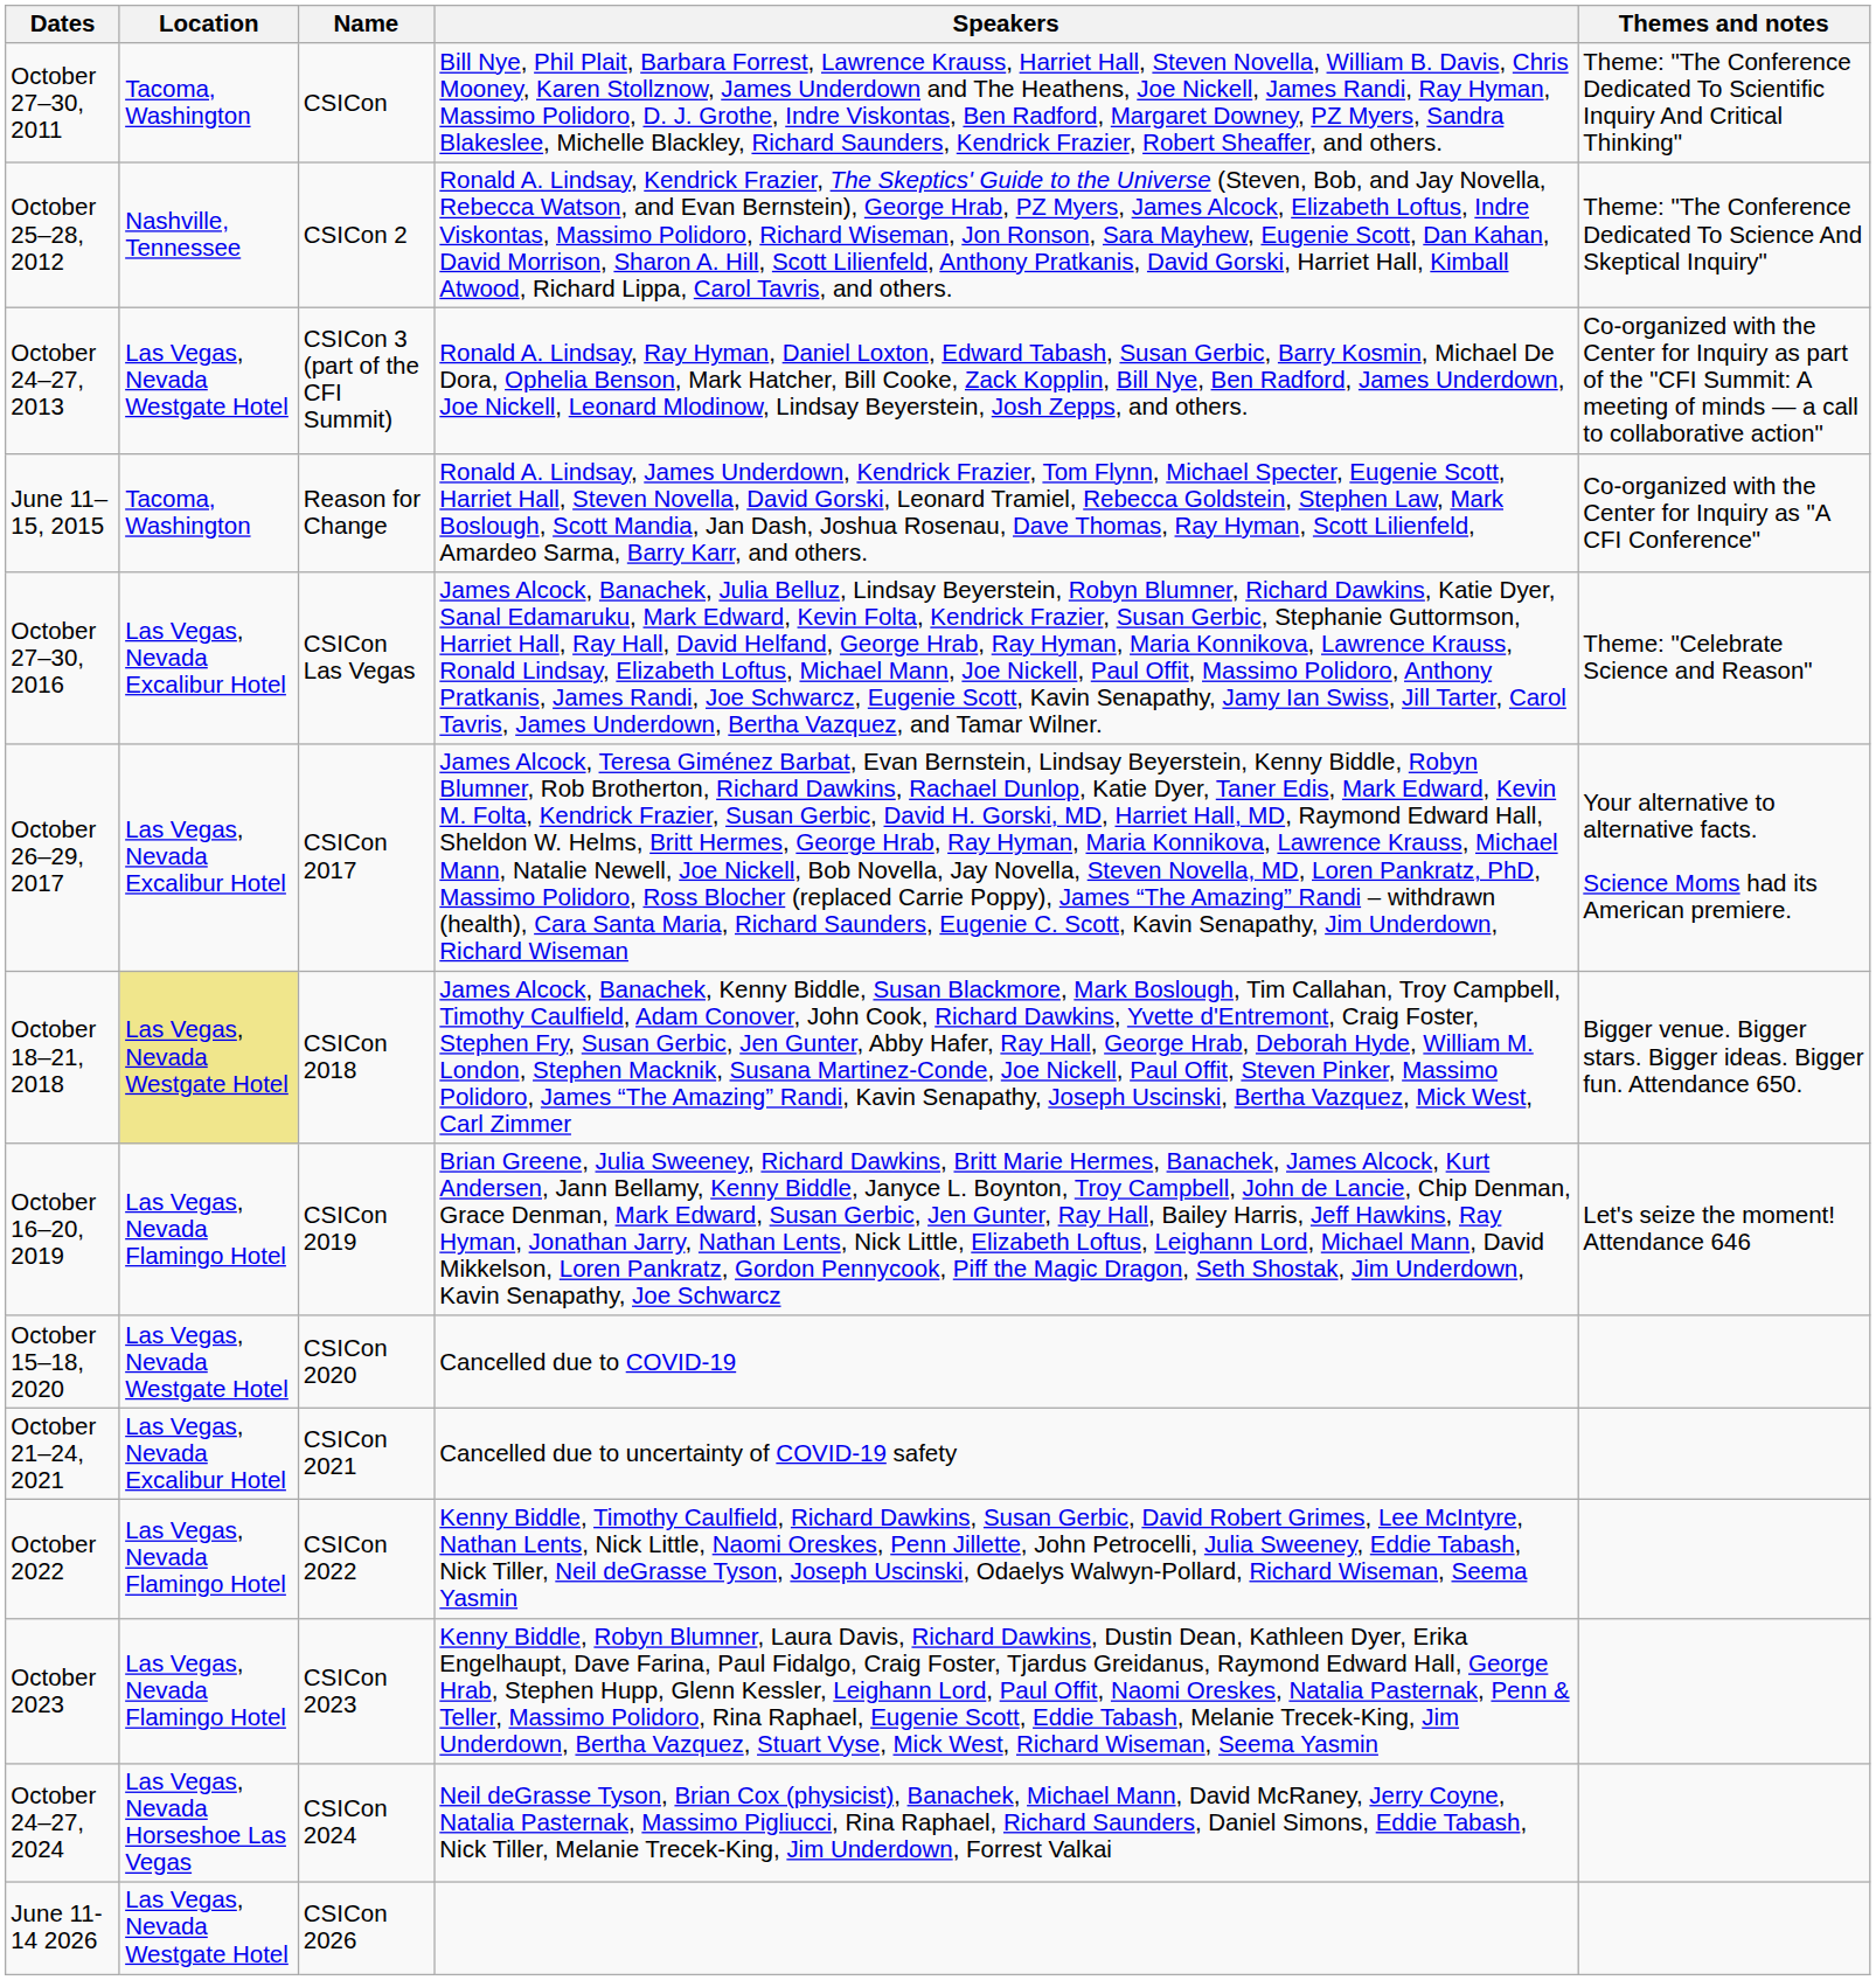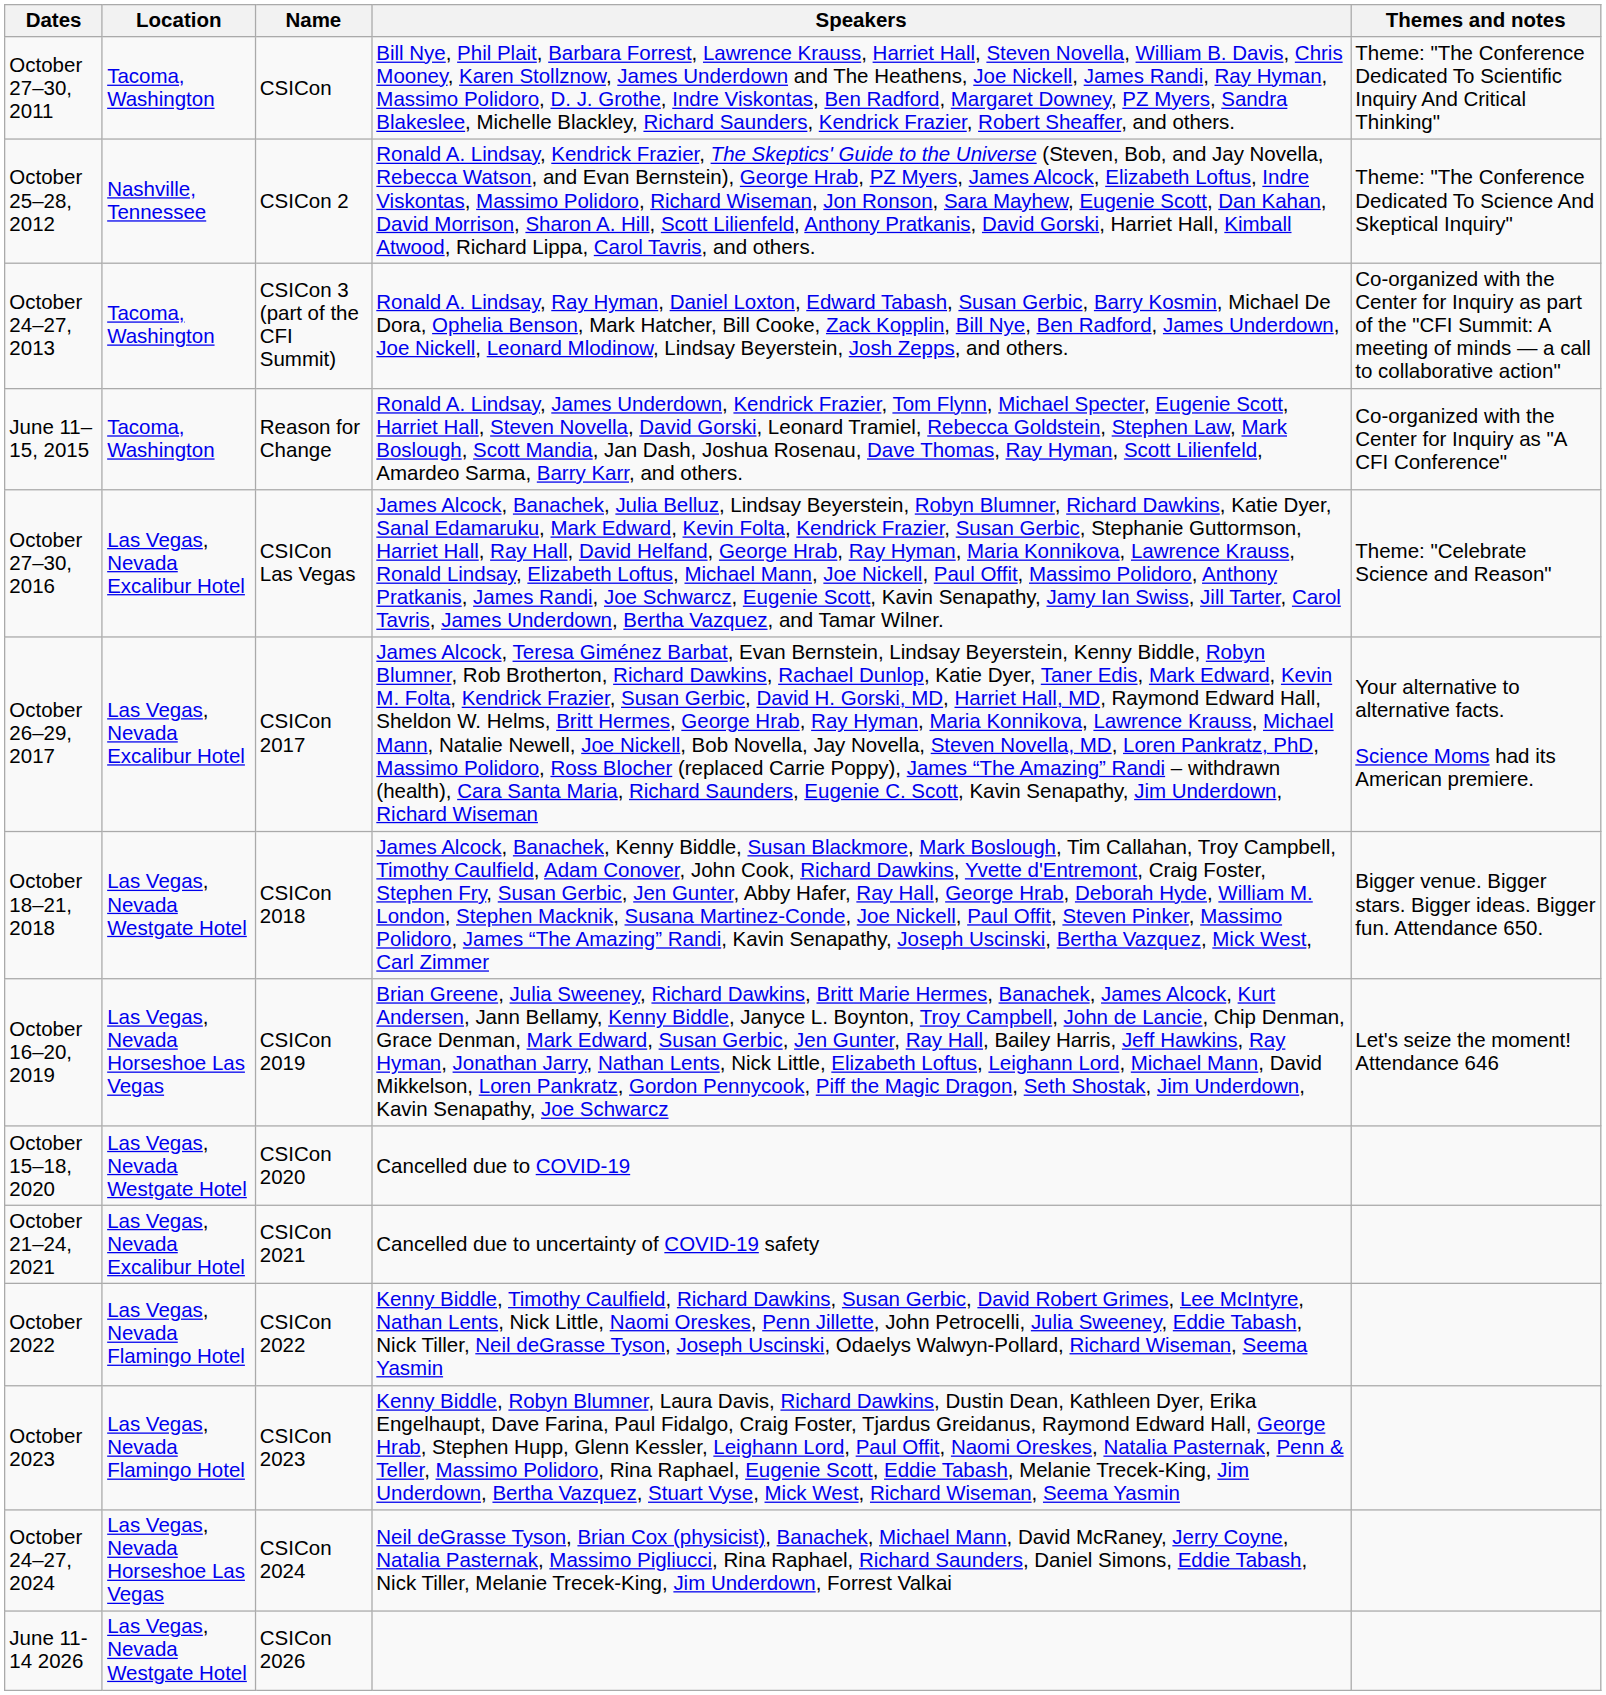 <table class="wikitable">
 <tr>
 <th>Dates</th>
 <th>Location</th>
 <th>Name</th>
 <th>Speakers</th>
 <th>Themes and notes</th>
 </tr>
 <tr>
 <td>October 27–30, 2011</td>
 <td><a href='#'>Tacoma, Washington</a></td>
 <td>CSICon</td>
 <td><a href='#'>Bill Nye</a>, <a href='#'>Phil Plait</a>, <a href='#'>Barbara Forrest</a>, <a href='#'>Lawrence Krauss</a>, <a href='#'>Harriet Hall</a>, <a href='#'>Steven Novella</a>, <a href='#'>William B. Davis</a>, <a href='#'>Chris Mooney</a>, <a href='#'>Karen Stollznow</a>, <a href='#'>James Underdown</a> and The Heathens, <a href='#'>Joe Nickell</a>, <a href='#'>James Randi</a>, <a href='#'>Ray Hyman</a>, <a href='#'>Massimo Polidoro</a>, <a href='#'>D. J. Grothe</a>, <a href='#'>Indre Viskontas</a>, <a href='#'>Ben Radford</a>, <a href='#'>Margaret Downey</a>, <a href='#'>PZ Myers</a>, <a href='#'>Sandra Blakeslee</a>, Michelle Blackley, <a href='#'>Richard Saunders</a>, <a href='#'>Kendrick Frazier</a>, <a href='#'>Robert Sheaffer</a>, and others.</td>
 <td>Theme: "The Conference Dedicated To Scientific Inquiry And Critical Thinking"</td>
 </tr>
 <tr>
 <td>October 25–28, 2012</td>
 <td><a href='#'>Nashville, Tennessee</a></td>
 <td>CSICon 2</td>
 <td><a href='#'>Ronald A. Lindsay</a>, <a href='#'>Kendrick Frazier</a>, <em><a href='#'>The Skeptics' Guide to the Universe</a></em> (Steven, Bob, and Jay Novella, <a href='#'>Rebecca Watson</a>, and Evan Bernstein), <a href='#'>George Hrab</a>, <a href='#'>PZ Myers</a>, <a href='#'>James Alcock</a>, <a href='#'>Elizabeth Loftus</a>, <a href='#'>Indre Viskontas</a>, <a href='#'>Massimo Polidoro</a>, <a href='#'>Richard Wiseman</a>, <a href='#'>Jon Ronson</a>, <a href='#'>Sara Mayhew</a>, <a href='#'>Eugenie Scott</a>, <a href='#'>Dan Kahan</a>, <a href='#'>David Morrison</a>, <a href='#'>Sharon A. Hill</a>, <a href='#'>Scott Lilienfeld</a>, <a href='#'>Anthony Pratkanis</a>, <a href='#'>David Gorski</a>, Harriet Hall, <a href='#'>Kimball Atwood</a>, Richard Lippa, <a href='#'>Carol Tavris</a>, and others.</td>
 <td>Theme: "The Conference Dedicated To Science And Skeptical Inquiry"</td>
 </tr>
 <tr>
 <td>October 24–27, 2013</td>
-<td><a href='#'>Las Vegas</a>, <a href='#'>Nevada</a> <a href='#'>Westgate Hotel</a></td>
+<td><a href='#'>Tacoma, Washington</a></td>
 <td>CSICon 3 (part of the CFI Summit)</td>
 <td><a href='#'>Ronald A. Lindsay</a>, <a href='#'>Ray Hyman</a>, <a href='#'>Daniel Loxton</a>, <a href='#'>Edward Tabash</a>, <a href='#'>Susan Gerbic</a>, <a href='#'>Barry Kosmin</a>, Michael De Dora, <a href='#'>Ophelia Benson</a>, Mark Hatcher, Bill Cooke, <a href='#'>Zack Kopplin</a>, <a href='#'>Bill Nye</a>, <a href='#'>Ben Radford</a>, <a href='#'>James Underdown</a>, <a href='#'>Joe Nickell</a>, <a href='#'>Leonard Mlodinow</a>, Lindsay Beyerstein, <a href='#'>Josh Zepps</a>, and others.</td>
 <td>Co-organized with the Center for Inquiry as part of the "CFI Summit: A meeting of minds — a call to collaborative action"</td>
 </tr>
 <tr>
 <td>June 11–15, 2015</td>
 <td><a href='#'>Tacoma, Washington</a></td>
 <td>Reason for Change</td>
 <td><a href='#'>Ronald A. Lindsay</a>, <a href='#'>James Underdown</a>, <a href='#'>Kendrick Frazier</a>, <a href='#'>Tom Flynn</a>, <a href='#'>Michael Specter</a>, <a href='#'>Eugenie Scott</a>, <a href='#'>Harriet Hall</a>, <a href='#'>Steven Novella</a>, <a href='#'>David Gorski</a>, Leonard Tramiel, <a href='#'>Rebecca Goldstein</a>, <a href='#'>Stephen Law</a>, <a href='#'>Mark Boslough</a>, <a href='#'>Scott Mandia</a>, Jan Dash, Joshua Rosenau, <a href='#'>Dave Thomas</a>, <a href='#'>Ray Hyman</a>, <a href='#'>Scott Lilienfeld</a>, Amardeo Sarma, <a href='#'>Barry Karr</a>, and others.</td>
 <td>Co-organized with the Center for Inquiry as "A CFI Conference"</td>
 </tr>
 <tr>
 <td>October 27–30, 2016</td>
 <td><a href='#'>Las Vegas</a>, <a href='#'>Nevada</a> <a href='#'>Excalibur Hotel</a></td>
 <td>CSICon Las Vegas</td>
 <td><a href='#'>James Alcock</a>, <a href='#'>Banachek</a>, <a href='#'>Julia Belluz</a>, Lindsay Beyerstein, <a href='#'>Robyn Blumner</a>, <a href='#'>Richard Dawkins</a>, Katie Dyer, <a href='#'>Sanal Edamaruku</a>, <a href='#'>Mark Edward</a>, <a href='#'>Kevin Folta</a>, <a href='#'>Kendrick Frazier</a>, <a href='#'>Susan Gerbic</a>, Stephanie Guttormson, <a href='#'>Harriet Hall</a>, <a href='#'>Ray Hall</a>, <a href='#'>David Helfand</a>, <a href='#'>George Hrab</a>, <a href='#'>Ray Hyman</a>, <a href='#'>Maria Konnikova</a>, <a href='#'>Lawrence Krauss</a>, <a href='#'>Ronald Lindsay</a>, <a href='#'>Elizabeth Loftus</a>, <a href='#'>Michael Mann</a>, <a href='#'>Joe Nickell</a>, <a href='#'>Paul Offit</a>, <a href='#'>Massimo Polidoro</a>, <a href='#'>Anthony Pratkanis</a>, <a href='#'>James Randi</a>, <a href='#'>Joe Schwarcz</a>, <a href='#'>Eugenie Scott</a>, Kavin Senapathy, <a href='#'>Jamy Ian Swiss</a>, <a href='#'>Jill Tarter</a>, <a href='#'>Carol Tavris</a>, <a href='#'>James Underdown</a>, <a href='#'>Bertha Vazquez</a>, and Tamar Wilner.</td>
 <td>Theme: "Celebrate Science and Reason"</td>
 </tr>
 <tr>
 <td>October 26–29, 2017</td>
 <td><a href='#'>Las Vegas</a>, <a href='#'>Nevada</a> <a href='#'>Excalibur Hotel</a></td>
 <td>CSICon 2017</td>
 <td><a href='#'>James Alcock</a>, <a href='#'>Teresa Giménez Barbat</a>, Evan Bernstein, Lindsay Beyerstein, Kenny Biddle, <a href='#'>Robyn Blumner</a>, Rob Brotherton, <a href='#'>Richard Dawkins</a>, <a href='#'>Rachael Dunlop</a>, Katie Dyer, <a href='#'>Taner Edis</a>, <a href='#'>Mark Edward</a>, <a href='#'>Kevin M. Folta</a>, <a href='#'>Kendrick Frazier</a>, <a href='#'>Susan Gerbic</a>, <a href='#'>David H. Gorski, MD</a>, <a href='#'>Harriet Hall, MD</a>, Raymond Edward Hall, Sheldon W. Helms, <a href='#'>Britt Hermes</a>, <a href='#'>George Hrab</a>, <a href='#'>Ray Hyman</a>, <a href='#'>Maria Konnikova</a>, <a href='#'>Lawrence Krauss</a>, <a href='#'>Michael Mann</a>, Natalie Newell, <a href='#'>Joe Nickell</a>, Bob Novella, Jay Novella, <a href='#'>Steven Novella, MD</a>, <a href='#'>Loren Pankratz, PhD</a>, <a href='#'>Massimo Polidoro</a>, <a href='#'>Ross Blocher</a> (replaced Carrie Poppy), <a href='#'>James “The Amazing” Randi</a> – withdrawn (health), <a href='#'>Cara Santa Maria</a>, <a href='#'>Richard Saunders</a>, <a href='#'>Eugenie C. Scott</a>, Kavin Senapathy, <a href='#'>Jim Underdown</a>, <a href='#'>Richard Wiseman</a></td>
 <td>Your alternative to alternative facts. <br><br><a href='#'>Science Moms</a> had its American premiere.</td>
 </tr>
 <tr>
 <td>October 18–21, 2018</td>
-<td style="background: khaki;"><a href='#'>Las Vegas</a>, <a href='#'>Nevada</a> <a href='#'>Westgate Hotel</a></td>
+<td><a href='#'>Las Vegas</a>, <a href='#'>Nevada</a> <a href='#'>Westgate Hotel</a></td>
 <td>CSICon 2018</td>
 <td><a href='#'>James Alcock</a>, <a href='#'>Banachek</a>, Kenny Biddle, <a href='#'>Susan Blackmore</a>, <a href='#'>Mark Boslough</a>, Tim Callahan, Troy Campbell, <a href='#'>Timothy Caulfield</a>, <a href='#'>Adam Conover</a>, John Cook, <a href='#'>Richard Dawkins</a>, <a href='#'>Yvette d'Entremont</a>, Craig Foster, <a href='#'>Stephen Fry</a>, <a href='#'>Susan Gerbic</a>, <a href='#'>Jen Gunter</a>, Abby Hafer, <a href='#'>Ray Hall</a>, <a href='#'>George Hrab</a>, <a href='#'>Deborah Hyde</a>, <a href='#'>William M. London</a>, <a href='#'>Stephen Macknik</a>, <a href='#'>Susana Martinez-Conde</a>, <a href='#'>Joe Nickell</a>, <a href='#'>Paul Offit</a>, <a href='#'>Steven Pinker</a>, <a href='#'>Massimo Polidoro</a>, <a href='#'>James “The Amazing” Randi</a>, Kavin Senapathy, <a href='#'>Joseph Uscinski</a>, <a href='#'>Bertha Vazquez</a>, <a href='#'>Mick West</a>, <a href='#'>Carl Zimmer</a></td>
 <td>Bigger venue. Bigger stars. Bigger ideas. Bigger fun. Attendance 650.</td>
 </tr>
 <tr>
 <td>October 16–20, 2019</td>
-<td><a href='#'>Las Vegas</a>, <a href='#'>Nevada</a> <a href='#'>Flamingo Hotel</a></td>
+<td><a href='#'>Las Vegas</a>, <a href='#'>Nevada</a> <a href='#'>Horseshoe Las Vegas</a></td>
 <td>CSICon 2019</td>
 <td><a href='#'>Brian Greene</a>, <a href='#'>Julia Sweeney</a>, <a href='#'>Richard Dawkins</a>, <a href='#'>Britt Marie Hermes</a>, <a href='#'>Banachek</a>, <a href='#'>James Alcock</a>, <a href='#'>Kurt Andersen</a>, Jann Bellamy, <a href='#'>Kenny Biddle</a>, Janyce L. Boynton, <a href='#'>Troy Campbell</a>, <a href='#'>John de Lancie</a>, Chip Denman, Grace Denman, <a href='#'>Mark Edward</a>, <a href='#'>Susan Gerbic</a>, <a href='#'>Jen Gunter</a>, <a href='#'>Ray Hall</a>, Bailey Harris, <a href='#'>Jeff Hawkins</a>, <a href='#'>Ray Hyman</a>, <a href='#'>Jonathan Jarry</a>, <a href='#'>Nathan Lents</a>, Nick Little, <a href='#'>Elizabeth Loftus</a>, <a href='#'>Leighann Lord</a>, <a href='#'>Michael Mann</a>, David Mikkelson, <a href='#'>Loren Pankratz</a>, <a href='#'>Gordon Pennycook</a>, <a href='#'>Piff the Magic Dragon</a>, <a href='#'>Seth Shostak</a>, <a href='#'>Jim Underdown</a>, Kavin Senapathy, <a href='#'>Joe Schwarcz</a></td>
 <td>Let's seize the moment! Attendance 646</td>
 </tr>
 <tr>
 <td>October 15–18, 2020</td>
 <td><a href='#'>Las Vegas</a>, <a href='#'>Nevada</a> <a href='#'>Westgate Hotel</a></td>
 <td>CSICon 2020</td>
 <td>Cancelled due to <a href='#'>COVID-19</a></td>
 <td></td>
 </tr>
 <tr>
 <td>October 21–24, 2021</td>
 <td><a href='#'>Las Vegas</a>, <a href='#'>Nevada</a> <a href='#'>Excalibur Hotel</a></td>
 <td>CSICon 2021</td>
 <td>Cancelled due to uncertainty of <a href='#'>COVID-19</a> safety</td>
 <td></td>
 </tr>
 <tr>
 <td>October 2022</td>
 <td><a href='#'>Las Vegas</a>, <a href='#'>Nevada</a> <a href='#'>Flamingo Hotel</a></td>
 <td>CSICon 2022</td>
 <td><a href='#'>Kenny Biddle</a>, <a href='#'>Timothy Caulfield</a>, <a href='#'>Richard Dawkins</a>, <a href='#'>Susan Gerbic</a>, <a href='#'>David Robert Grimes</a>, <a href='#'>Lee McIntyre</a>, <a href='#'>Nathan Lents</a>, Nick Little, <a href='#'>Naomi Oreskes</a>, <a href='#'>Penn Jillette</a>, John Petrocelli, <a href='#'>Julia Sweeney</a>, <a href='#'>Eddie Tabash</a>, Nick Tiller, <a href='#'>Neil deGrasse Tyson</a>, <a href='#'>Joseph Uscinski</a>, Odaelys Walwyn-Pollard, <a href='#'>Richard Wiseman</a>, <a href='#'>Seema Yasmin</a></td>
 </tr>
 <tr>
 <td>October 2023</td>
 <td><a href='#'>Las Vegas</a>, <a href='#'>Nevada</a> <a href='#'>Flamingo Hotel</a></td>
 <td>CSICon 2023</td>
 <td><a href='#'>Kenny Biddle</a>, <a href='#'>Robyn Blumner</a>, Laura Davis, <a href='#'>Richard Dawkins</a>, Dustin Dean, Kathleen Dyer, Erika Engelhaupt, Dave Farina, Paul Fidalgo, Craig Foster, Tjardus Greidanus, Raymond Edward Hall, <a href='#'>George Hrab</a>, Stephen Hupp, Glenn Kessler, <a href='#'>Leighann Lord</a>, <a href='#'>Paul Offit</a>, <a href='#'>Naomi Oreskes</a>, <a href='#'>Natalia Pasternak</a>, <a href='#'>Penn & Teller</a>, <a href='#'>Massimo Polidoro</a>, Rina Raphael, <a href='#'>Eugenie Scott</a>, <a href='#'>Eddie Tabash</a>, Melanie Trecek-King, <a href='#'>Jim Underdown</a>, <a href='#'>Bertha Vazquez</a>, <a href='#'>Stuart Vyse</a>, <a href='#'>Mick West</a>, <a href='#'>Richard Wiseman</a>, <a href='#'>Seema Yasmin</a></td>
 <td></td>
 </tr>
 <tr>
 <td>October 24–27, 2024</td>
 <td><a href='#'>Las Vegas</a>, <a href='#'>Nevada</a> <a href='#'>Horseshoe Las Vegas</a></td>
 <td>CSICon 2024</td>
 <td><a href='#'>Neil deGrasse Tyson</a>, <a href='#'>Brian Cox (physicist)</a>, <a href='#'>Banachek</a>, <a href='#'>Michael Mann</a>, David McRaney, <a href='#'>Jerry Coyne</a>, <a href='#'>Natalia Pasternak</a>, <a href='#'>Massimo Pigliucci</a>, Rina Raphael, <a href='#'>Richard Saunders</a>, Daniel Simons, <a href='#'>Eddie Tabash</a>, Nick Tiller, Melanie Trecek-King, <a href='#'>Jim Underdown</a>, Forrest Valkai</td>
 <td></td>
 </tr>
 <tr>
 <td>June 11-14 2026</td>
 <td><a href='#'>Las Vegas</a>, <a href='#'>Nevada</a> <a href='#'>Westgate Hotel</a></td>
 <td>CSICon 2026</td>
 <td></td>
 </tr>
 </table>
